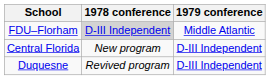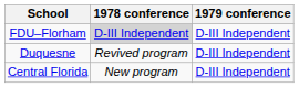 <table class="wikitable sortable">
 <tr>
 <th>School</th>
 <th>1978 conference</th>
 <th>1979 conference</th>
 </tr>
 <tr style="text-align:center;">
 <td><a href='#'>FDU–Florham</a></td>
 <td style="background: lightgrey;"><a href='#'>D-III Independent</a></td>
-<td><a href='#'>Middle Atlantic</a></td>
-</tr>
-<tr style="text-align:center;">
-<td><a href='#'>Central Florida</a></td>
-<td><em>New program</em></td>
 <td><a href='#'>D-III Independent</a></td>
 </tr>
 <tr style="text-align:center;">
 <td><a href='#'>Duquesne</a></td>
 <td><em>Revived program</em></td>
 <td><a href='#'>D-III Independent</a></td>
 </tr>
+<tr style="text-align:center;">
+<td><a href='#'>Central Florida</a></td>
+<td><em>New program</em></td>
+<td><a href='#'>D-III Independent</a></td>
+</tr>
 </table>
